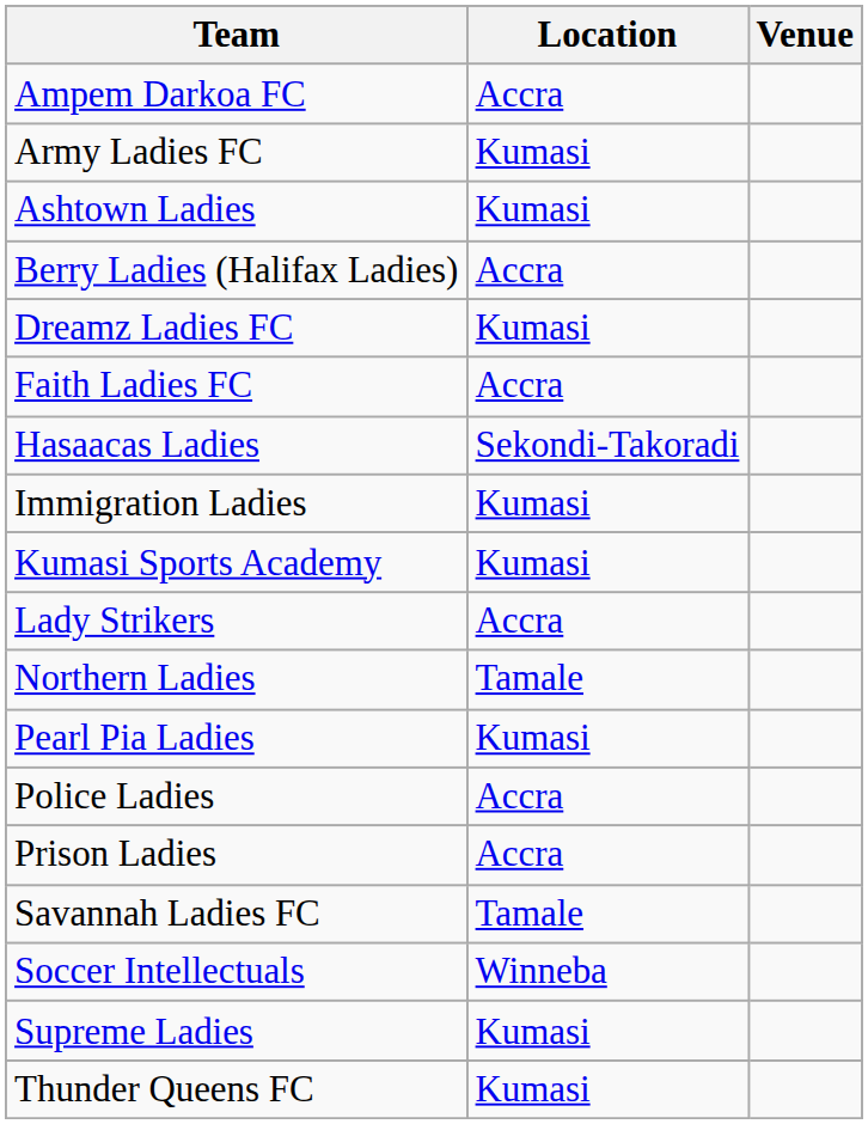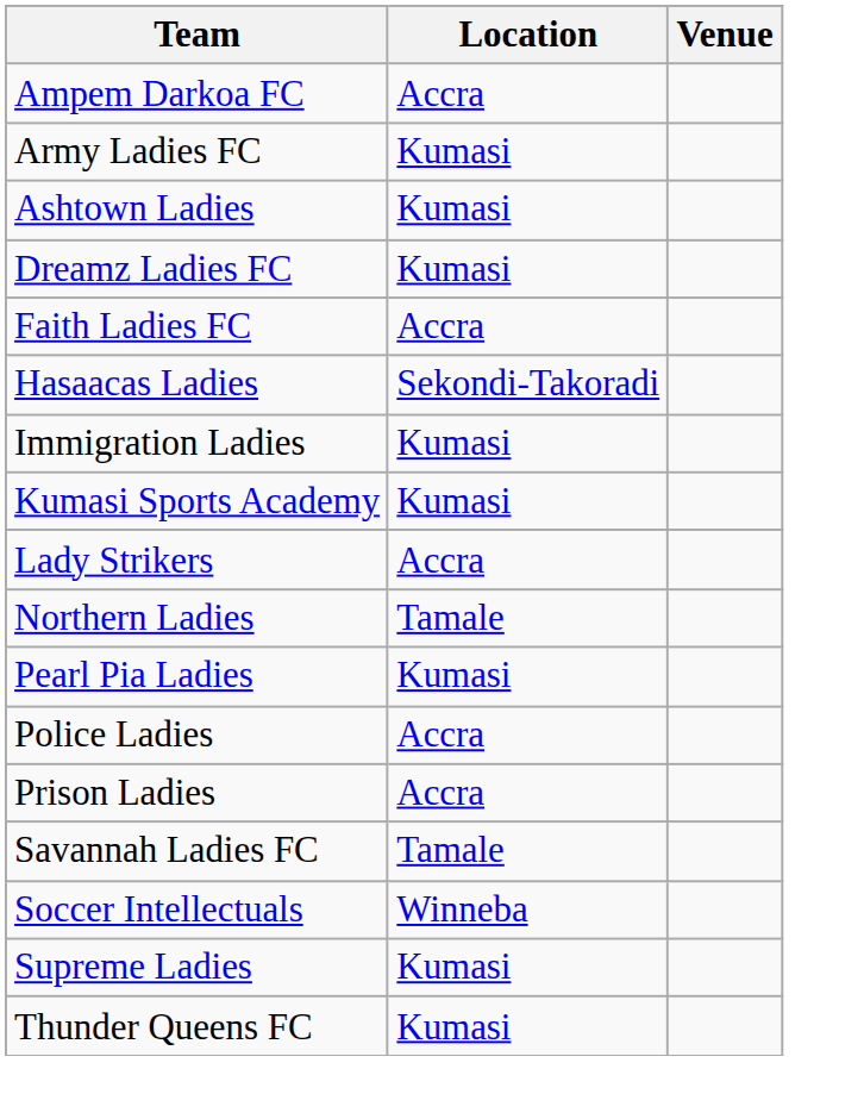 <table class="wikitable">
 <tr>
 <th>Team</th>
 <th>Location</th>
 <th>Venue</th>
 </tr>
 <tr>
 <td><a href='#'>Ampem Darkoa FC</a></td>
 <td><a href='#'>Accra</a></td>
 <td></td>
 </tr>
 <tr>
 <td>Army Ladies FC</td>
 <td><a href='#'>Kumasi</a></td>
 <td></td>
 </tr>
 <tr>
 <td><a href='#'>Ashtown Ladies</a></td>
 <td><a href='#'>Kumasi</a></td>
-<td></td>
-</tr>
-<tr>
-<td><a href='#'>Berry Ladies</a> (Halifax Ladies)</td>
-<td><a href='#'>Accra</a></td>
 <td></td>
 </tr>
 <tr>
 <td><a href='#'>Dreamz Ladies FC</a></td>
 <td><a href='#'>Kumasi</a></td>
 <td></td>
 </tr>
 <tr>
 <td><a href='#'>Faith Ladies FC</a></td>
 <td><a href='#'>Accra</a></td>
 <td></td>
 </tr>
 <tr>
 <td><a href='#'>Hasaacas Ladies</a></td>
 <td><a href='#'>Sekondi-Takoradi</a></td>
 <td></td>
 </tr>
 <tr>
 <td>Immigration Ladies</td>
 <td><a href='#'>Kumasi</a></td>
 <td></td>
 </tr>
 <tr>
 <td><a href='#'>Kumasi Sports Academy</a></td>
 <td><a href='#'>Kumasi</a></td>
 <td></td>
 </tr>
 <tr>
 <td><a href='#'>Lady Strikers</a></td>
 <td><a href='#'>Accra</a></td>
 <td></td>
 </tr>
 <tr>
 <td><a href='#'>Northern Ladies</a></td>
 <td><a href='#'>Tamale</a></td>
 <td></td>
 </tr>
 <tr>
 <td><a href='#'>Pearl Pia Ladies</a></td>
 <td><a href='#'>Kumasi</a></td>
 <td></td>
 </tr>
 <tr>
 <td>Police Ladies</td>
 <td><a href='#'>Accra</a></td>
 <td></td>
 </tr>
 <tr>
 <td>Prison Ladies</td>
 <td><a href='#'>Accra</a></td>
 <td></td>
 </tr>
 <tr>
 <td>Savannah Ladies FC</td>
 <td><a href='#'>Tamale</a></td>
 <td></td>
 </tr>
 <tr>
 <td><a href='#'>Soccer Intellectuals</a></td>
 <td><a href='#'>Winneba</a></td>
 <td></td>
 </tr>
 <tr>
 <td><a href='#'>Supreme Ladies</a></td>
 <td><a href='#'>Kumasi</a></td>
 <td></td>
 </tr>
 <tr>
 <td>Thunder Queens FC</td>
 <td><a href='#'>Kumasi</a></td>
 <td></td>
 </tr>
 </table>
